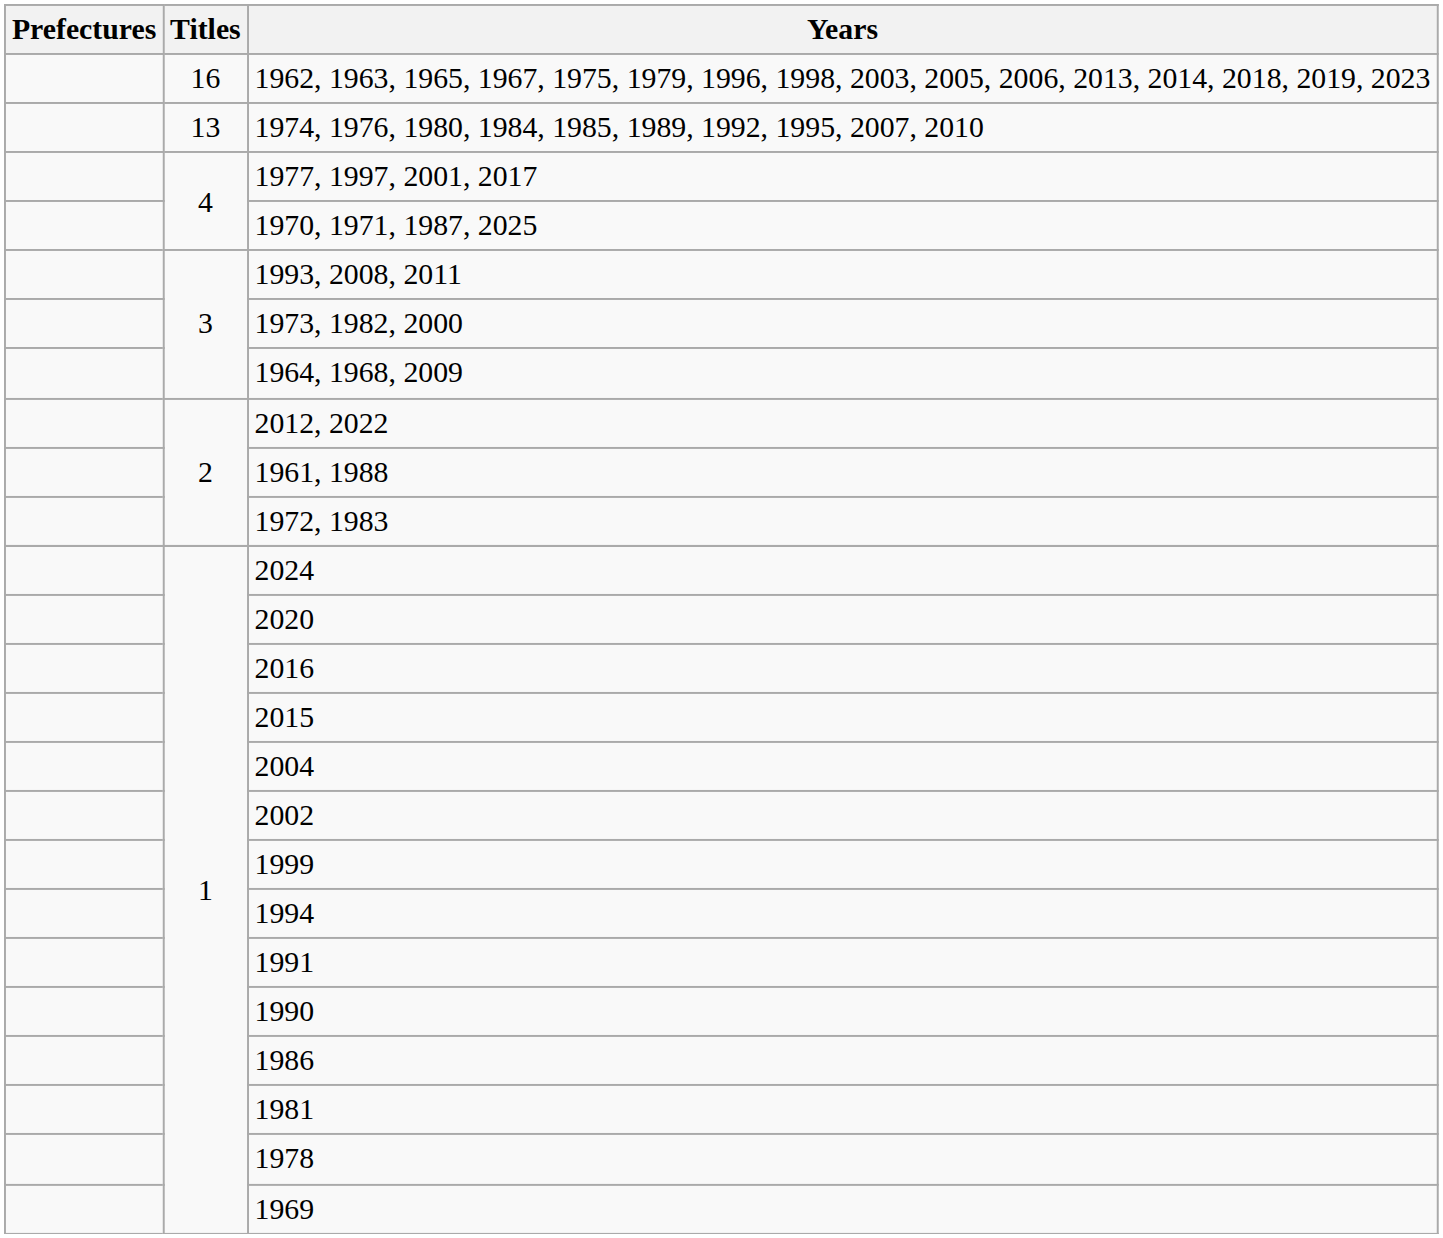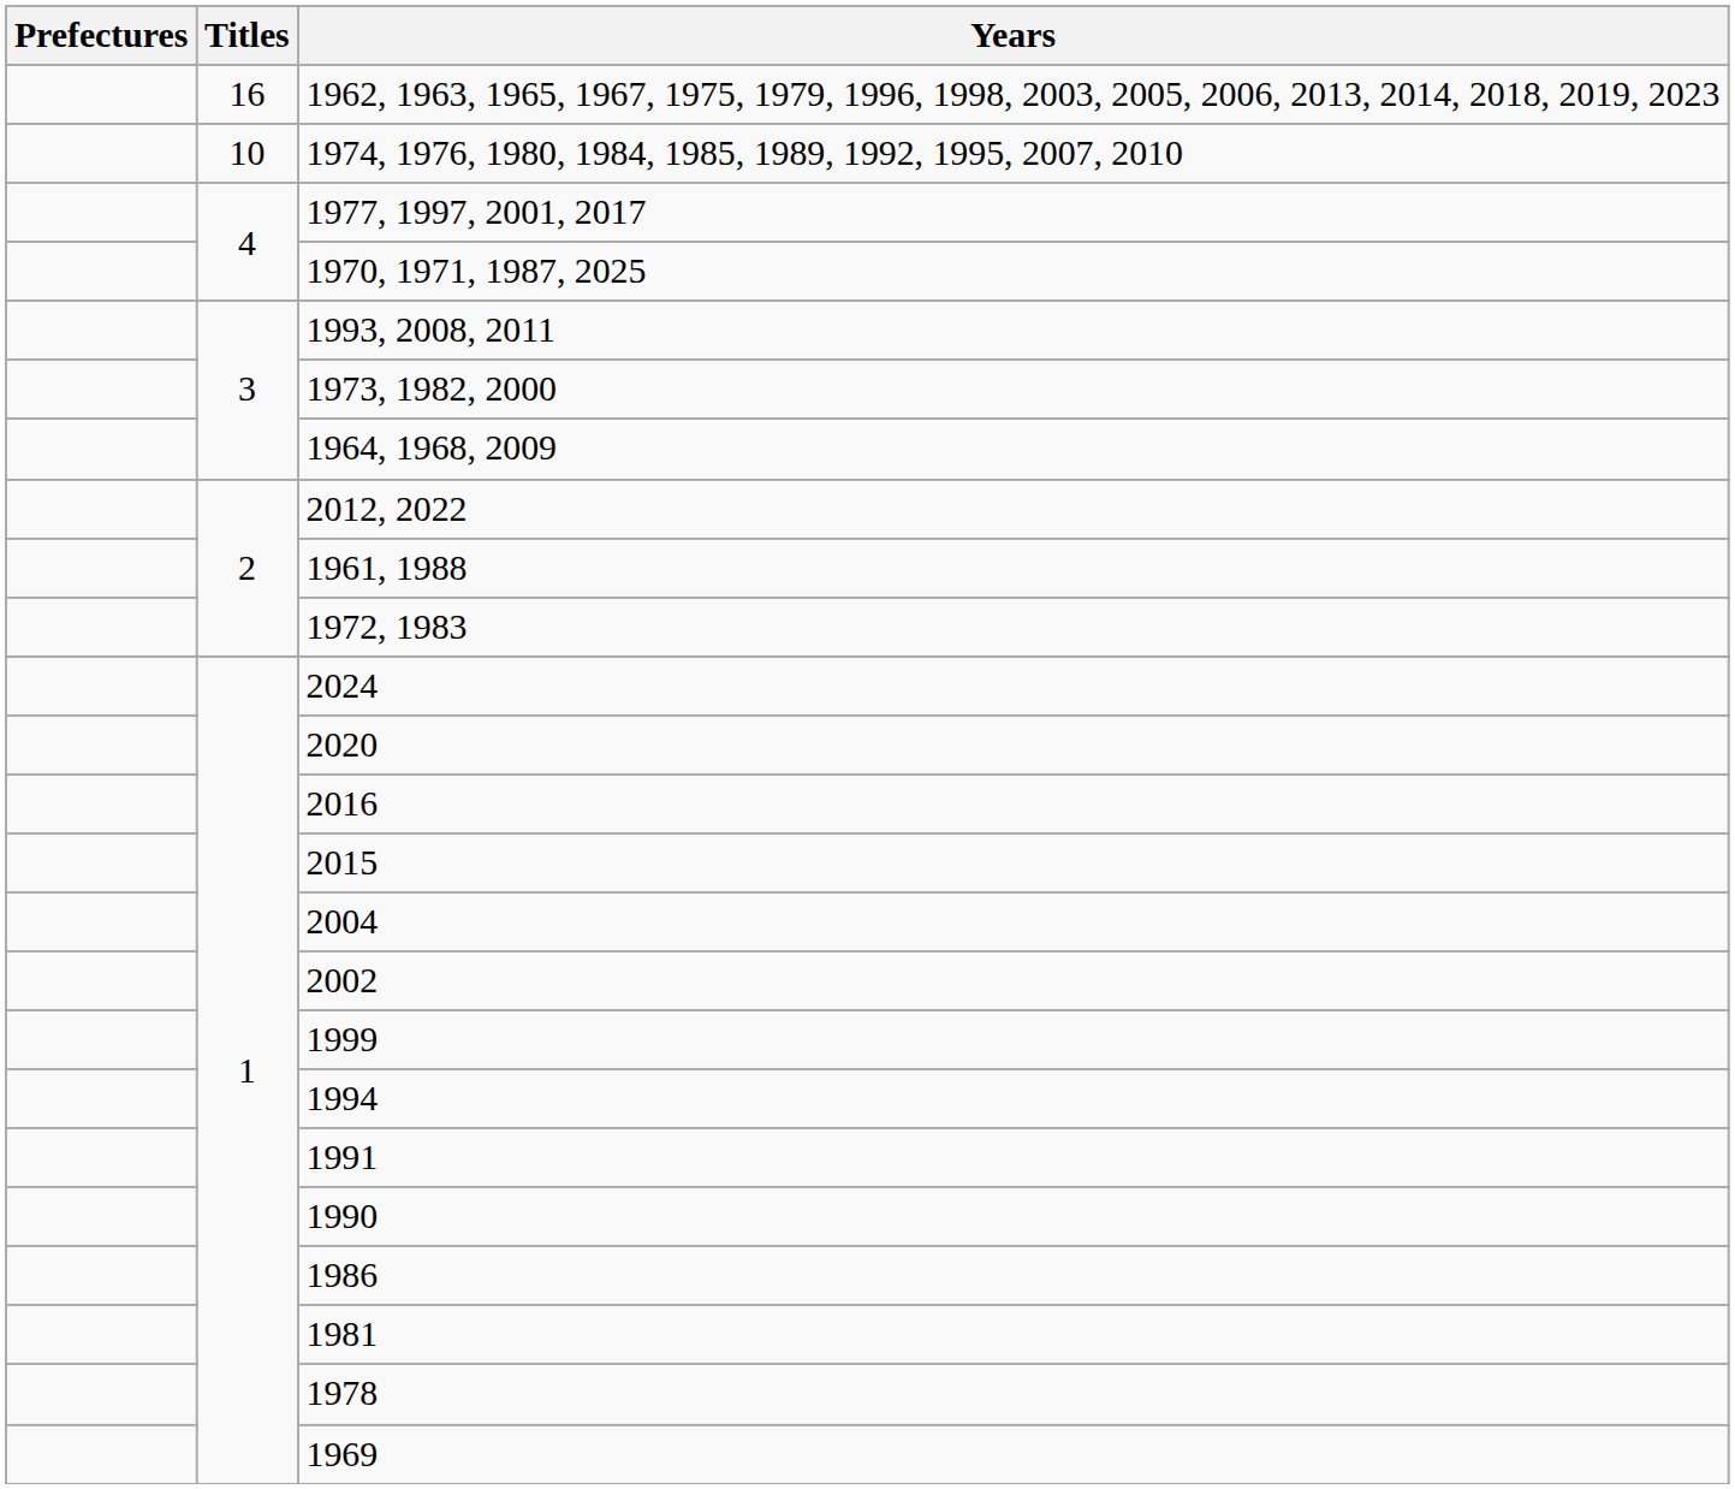 <table class="wikitable sortable" style="font-size: 95%; ">
 <tr>
 <th>Prefectures</th>
 <th>Titles</th>
 <th>Years</th>
 </tr>
 <tr>
 <td></td>
 <td style="text-align:center;">16</td>
 <td>1962, 1963, 1965, 1967, 1975, 1979, 1996, 1998, 2003, 2005, 2006, 2013, 2014, 2018, 2019, 2023</td>
 </tr>
 <tr>
 <td></td>
-<td style="text-align:center;">13</td>
+<td style="text-align:center;">10</td>
 <td>1974, 1976, 1980, 1984, 1985, 1989, 1992, 1995, 2007, 2010</td>
 </tr>
 <tr>
 <td></td>
 <td rowspan="2" style="text-align:center;">4</td>
 <td>1977, 1997, 2001, 2017</td>
 </tr>
 <tr>
 <td></td>
 <td>1970, 1971, 1987, 2025</td>
 </tr>
 <tr>
 <td></td>
 <td rowspan="3" style="text-align:center;">3</td>
 <td>1993, 2008, 2011</td>
 </tr>
 <tr>
 <td></td>
 <td>1973, 1982, 2000</td>
 </tr>
 <tr>
 <td></td>
 <td>1964, 1968, 2009</td>
 </tr>
 <tr>
 <td></td>
 <td rowspan="3" style="text-align:center;">2</td>
 <td>2012, 2022</td>
 </tr>
 <tr>
 <td></td>
 <td>1961, 1988</td>
 </tr>
 <tr>
 <td></td>
 <td>1972, 1983</td>
 </tr>
 <tr>
 </tr>
 <tr>
 <td></td>
 <td rowspan="21" style="text-align:center;">1</td>
 <td>2024</td>
 </tr>
 <tr>
 <td></td>
 <td>2020</td>
 </tr>
 <tr>
 <td></td>
 <td>2016</td>
 </tr>
 <tr>
 <td></td>
 <td>2015</td>
 </tr>
 <tr>
 <td></td>
 <td>2004</td>
 </tr>
 <tr>
 <td></td>
 <td>2002</td>
 </tr>
 <tr>
 <td></td>
 <td>1999</td>
 </tr>
 <tr>
 <td></td>
 <td>1994</td>
 </tr>
 <tr>
 <td></td>
 <td>1991</td>
 </tr>
 <tr>
 <td></td>
 <td>1990</td>
 </tr>
 <tr>
 <td></td>
 <td>1986</td>
 </tr>
 <tr>
 <td></td>
 <td>1981</td>
 </tr>
 <tr>
 <td></td>
 <td>1978</td>
 </tr>
 <tr>
 <td></td>
 <td>1969</td>
 </tr>
 </table>
